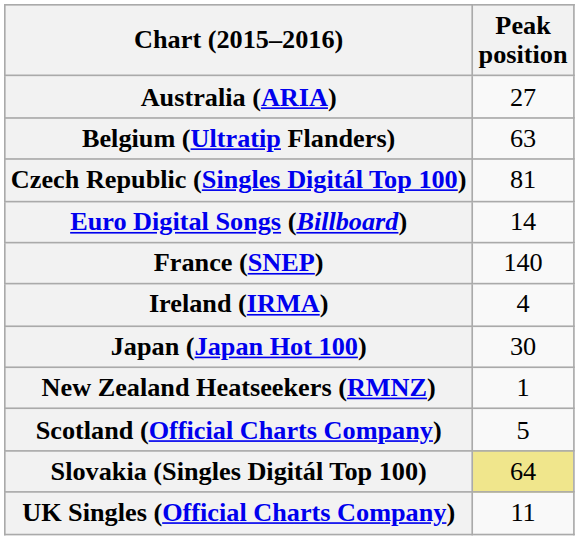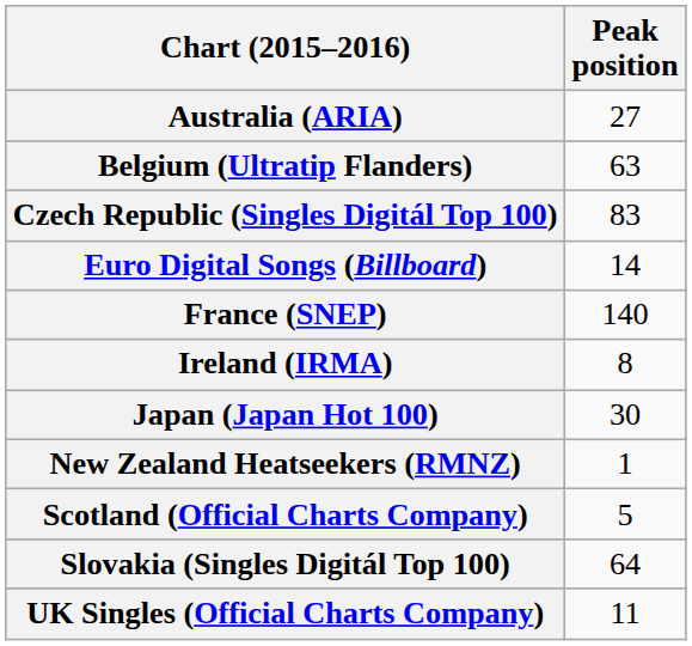 <table class="wikitable plainrowheaders sortable" style="text-align:center;">
 <tr>
 <th scope="col">Chart (2015–2016)</th>
 <th scope="col">Peak<br>position</th>
 </tr>
 <tr>
 <th scope="row">Australia (<a href='#'>ARIA</a>)</th>
 <td>27</td>
 </tr>
 <tr>
 <th scope="row">Belgium (<a href='#'>Ultratip</a> Flanders)</th>
 <td>63</td>
 </tr>
 <tr>
 <th scope="row">Czech Republic (<a href='#'>Singles Digitál Top 100</a>)</th>
-<td>81</td>
+<td>83</td>
 </tr>
 <tr>
 <th scope="row"><a href='#'>Euro Digital Songs</a> (<em><a href='#'>Billboard</a></em>)</th>
 <td>14</td>
 </tr>
 <tr>
 <th scope="row">France (<a href='#'>SNEP</a>)</th>
 <td>140</td>
 </tr>
 <tr>
 <th scope="row">Ireland (<a href='#'>IRMA</a>)</th>
-<td>4</td>
+<td>8</td>
 </tr>
 <tr>
 <th scope="row">Japan (<a href='#'>Japan Hot 100</a>)</th>
 <td>30</td>
 </tr>
 <tr>
 <th scope="row">New Zealand Heatseekers (<a href='#'>RMNZ</a>)</th>
 <td>1</td>
 </tr>
 <tr>
 <th scope="row">Scotland (<a href='#'>Official Charts Company</a>)</th>
 <td>5</td>
 </tr>
 <tr>
 <th scope="row">Slovakia (Singles Digitál Top 100)</th>
-<td style="background: khaki;">64</td>
+<td>64</td>
 </tr>
 <tr>
 <th scope="row">UK Singles (<a href='#'>Official Charts Company</a>)</th>
 <td>11</td>
 </tr>
 </table>
